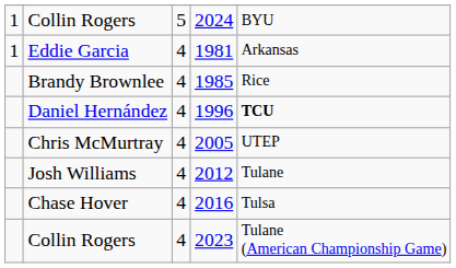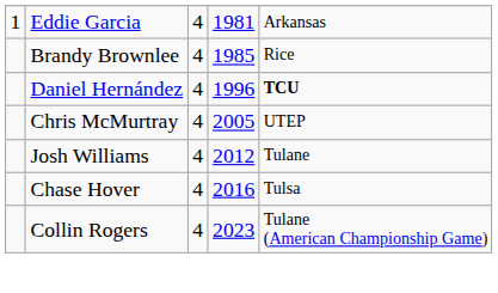 <table class="wikitable">
 <tr>
-</tr>
-<tr>
-<td>1</td>
-<td>Collin Rogers</td>
-<td>5</td>
-<td><a href='#'>2024</a></td>
-<td style="font-size:80%;">BYU</td>
 </tr>
 <tr>
 <td>1</td>
 <td><a href='#'>Eddie Garcia</a></td>
 <td>4</td>
 <td><a href='#'>1981</a></td>
 <td style="font-size:80%;">Arkansas</td>
 </tr>
 <tr>
 <td></td>
 <td>Brandy Brownlee</td>
 <td>4</td>
 <td><a href='#'>1985</a></td>
 <td style="font-size:80%;">Rice</td>
 </tr>
 <tr>
 <td></td>
 <td><a href='#'>Daniel Hernández</a></td>
 <td>4</td>
 <td><a href='#'>1996</a></td>
 <td style="font-size:80%;"><strong>TCU</strong></td>
 </tr>
 <tr>
 <td></td>
 <td>Chris McMurtray</td>
 <td>4</td>
 <td><a href='#'>2005</a></td>
 <td style="font-size:80%;">UTEP</td>
 </tr>
 <tr>
 <td></td>
 <td>Josh Williams</td>
 <td>4</td>
 <td><a href='#'>2012</a></td>
 <td style="font-size:80%;">Tulane</td>
 </tr>
 <tr>
 <td></td>
 <td>Chase Hover</td>
 <td>4</td>
 <td><a href='#'>2016</a></td>
 <td style="font-size:80%;">Tulsa</td>
 </tr>
 <tr>
 <td></td>
 <td>Collin Rogers</td>
 <td>4</td>
 <td><a href='#'>2023</a></td>
 <td style="font-size:80%;">Tulane<br>(<a href='#'>American Championship Game</a>)</td>
 </tr>
 </table>
